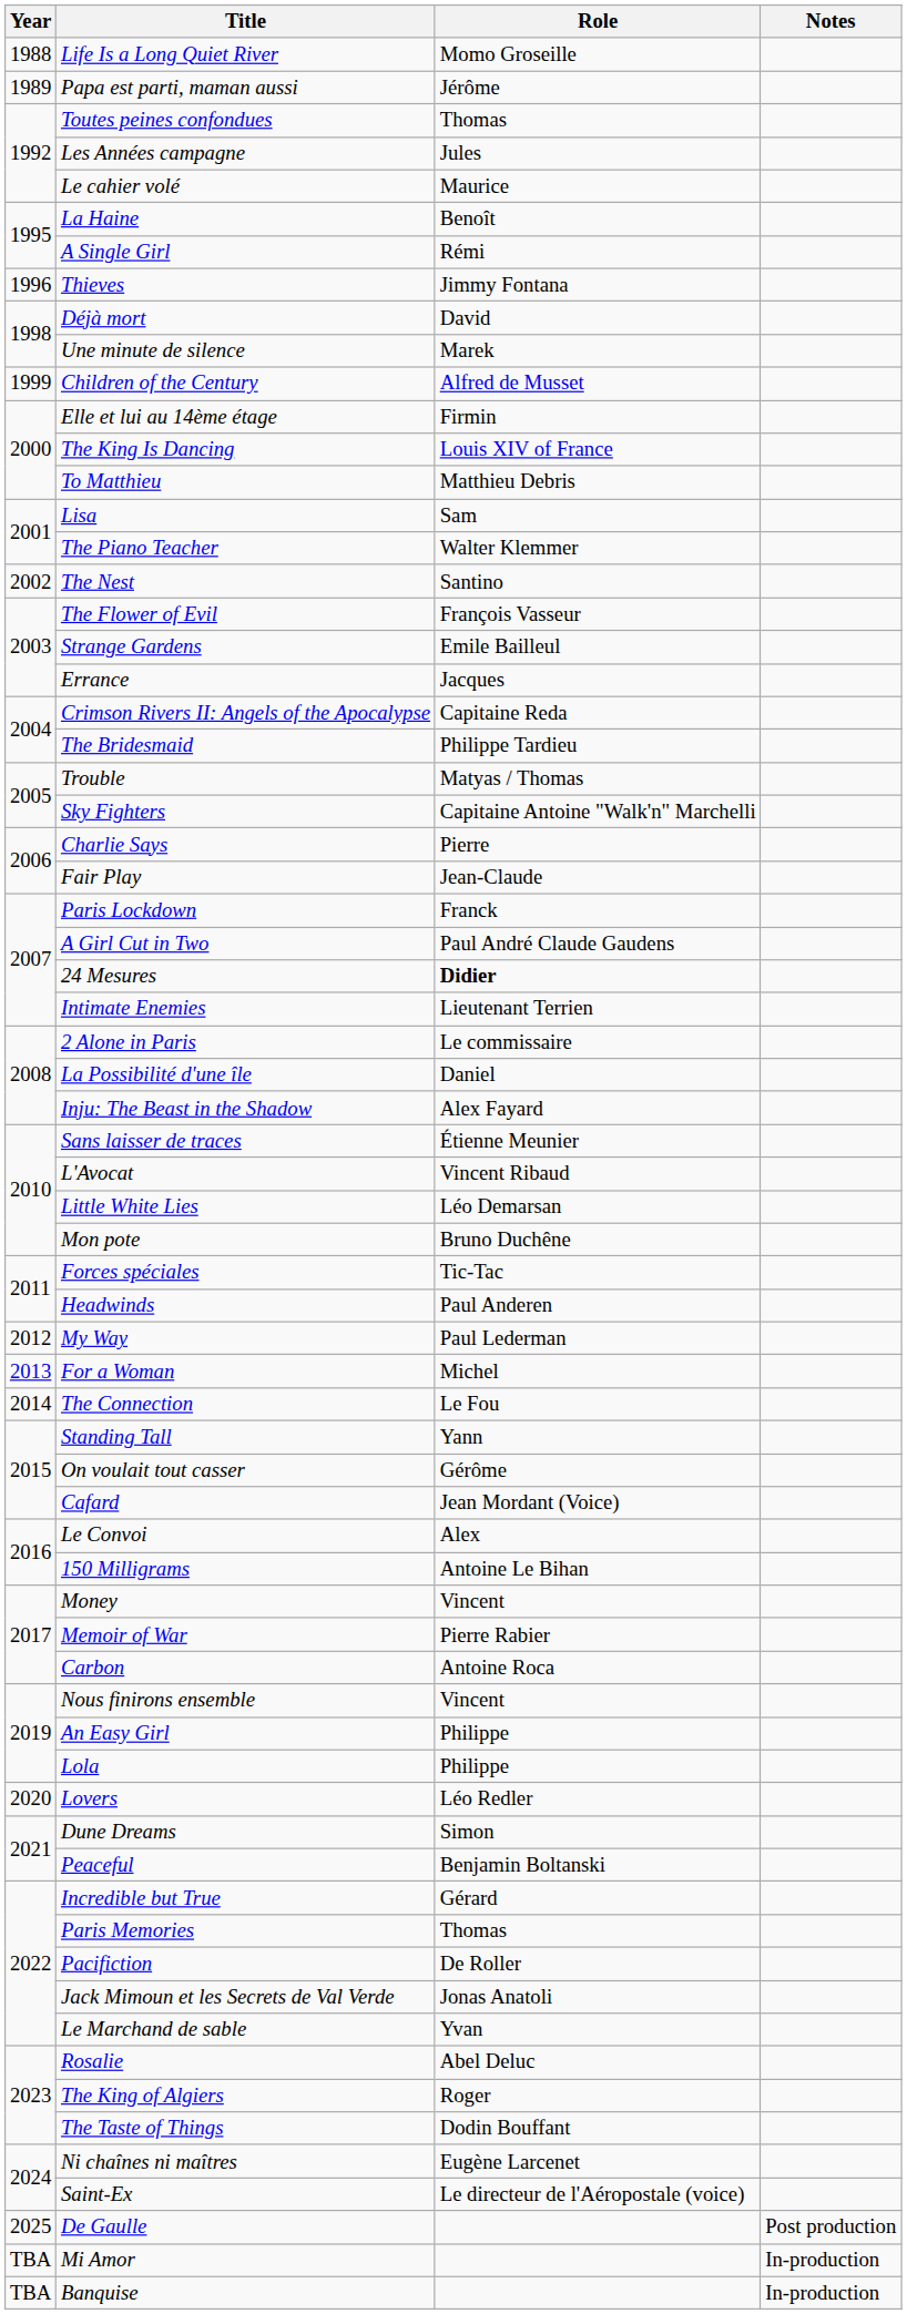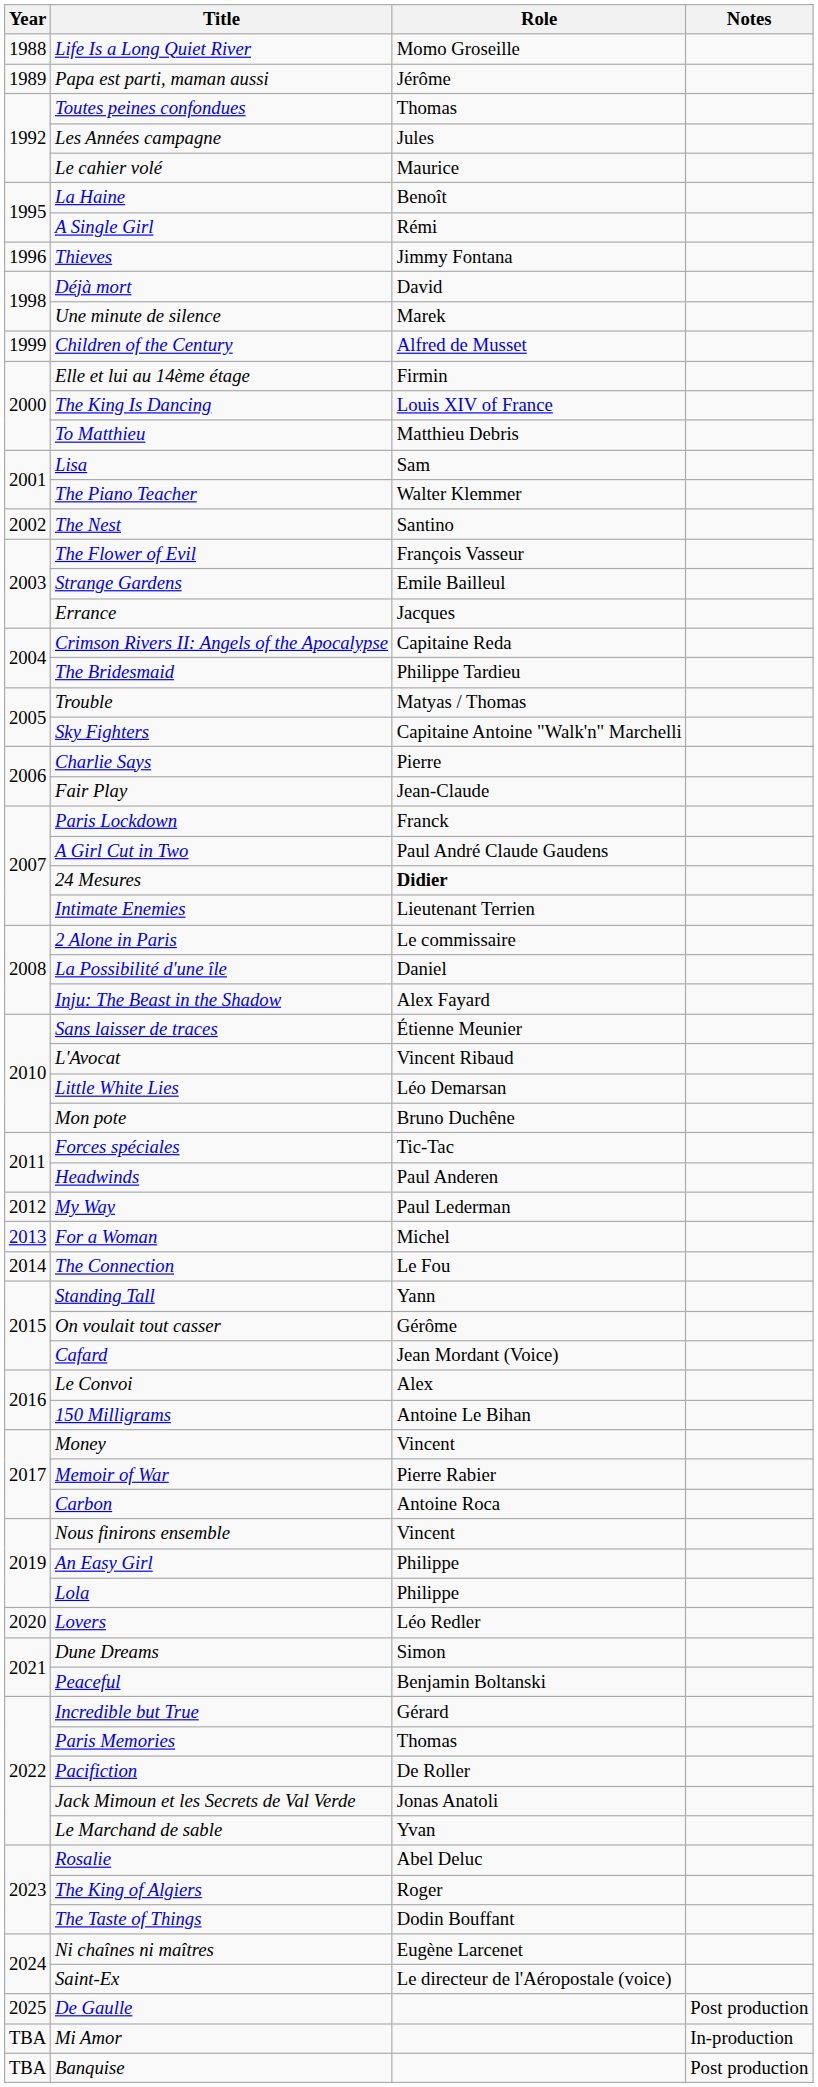 <table class="wikitable sortable">
 <tr>
 <th>Year</th>
 <th>Title</th>
 <th>Role</th>
 <th class="unsortable">Notes</th>
 </tr>
 <tr>
 <td>1988</td>
 <td><em><a href='#'>Life Is a Long Quiet River</a></em></td>
 <td>Momo Groseille</td>
 <td></td>
 </tr>
 <tr>
 <td>1989</td>
 <td><em>Papa est parti, maman aussi</em></td>
 <td>Jérôme</td>
 <td></td>
 </tr>
 <tr>
 <td rowspan="3">1992</td>
 <td><em><a href='#'>Toutes peines confondues</a></em></td>
 <td>Thomas</td>
 <td></td>
 </tr>
 <tr>
 <td><em>Les Années campagne</em></td>
 <td>Jules</td>
 <td></td>
 </tr>
 <tr>
 <td><em>Le cahier volé</em></td>
 <td>Maurice</td>
 <td></td>
 </tr>
 <tr>
 <td rowspan="2">1995</td>
 <td><em><a href='#'>La Haine</a></em></td>
 <td>Benoît</td>
 <td></td>
 </tr>
 <tr>
 <td><em><a href='#'>A Single Girl</a></em></td>
 <td>Rémi</td>
 <td></td>
 </tr>
 <tr>
 <td>1996</td>
 <td><em><a href='#'>Thieves</a></em></td>
 <td>Jimmy Fontana</td>
 <td></td>
 </tr>
 <tr>
 <td rowspan="2">1998</td>
 <td><em><a href='#'>Déjà mort</a></em></td>
 <td>David</td>
 <td></td>
 </tr>
 <tr>
 <td><em>Une minute de silence</em></td>
 <td>Marek</td>
 <td></td>
 </tr>
 <tr>
 <td>1999</td>
 <td><em><a href='#'>Children of the Century</a></em></td>
 <td><a href='#'>Alfred de Musset</a></td>
 <td></td>
 </tr>
 <tr>
 <td rowspan="3">2000</td>
 <td><em>Elle et lui au 14ème étage</em></td>
 <td>Firmin</td>
 <td></td>
 </tr>
 <tr>
 <td><em><a href='#'>The King Is Dancing</a></em></td>
 <td><a href='#'>Louis XIV of France</a></td>
 <td></td>
 </tr>
 <tr>
 <td><em><a href='#'>To Matthieu</a></em></td>
 <td>Matthieu Debris</td>
 <td></td>
 </tr>
 <tr>
 <td rowspan="2">2001</td>
 <td><em><a href='#'>Lisa</a></em></td>
 <td>Sam</td>
 <td></td>
 </tr>
 <tr>
 <td><em><a href='#'>The Piano Teacher</a></em></td>
 <td>Walter Klemmer</td>
 <td></td>
 </tr>
 <tr>
 <td>2002</td>
 <td><em><a href='#'>The Nest</a></em></td>
 <td>Santino</td>
 <td></td>
 </tr>
 <tr>
 <td rowspan="3">2003</td>
 <td><em><a href='#'>The Flower of Evil</a></em></td>
 <td>François Vasseur</td>
 <td></td>
 </tr>
 <tr>
 <td><em><a href='#'>Strange Gardens</a></em></td>
 <td>Emile Bailleul</td>
 <td></td>
 </tr>
 <tr>
 <td><em>Errance</em></td>
 <td>Jacques</td>
 <td></td>
 </tr>
 <tr>
 <td rowspan="2">2004</td>
 <td><em><a href='#'>Crimson Rivers II: Angels of the Apocalypse</a></em></td>
 <td>Capitaine Reda</td>
 <td></td>
 </tr>
 <tr>
 <td><em><a href='#'>The Bridesmaid</a></em></td>
 <td>Philippe Tardieu</td>
 <td></td>
 </tr>
 <tr>
 <td rowspan="2">2005</td>
 <td><em>Trouble</em></td>
 <td>Matyas / Thomas</td>
 <td></td>
 </tr>
 <tr>
 <td><em><a href='#'>Sky Fighters</a></em></td>
 <td>Capitaine Antoine "Walk'n" Marchelli</td>
 <td></td>
 </tr>
 <tr>
 <td rowspan="2">2006</td>
 <td><em><a href='#'>Charlie Says</a></em></td>
 <td>Pierre</td>
 <td></td>
 </tr>
 <tr>
 <td><em>Fair Play</em></td>
 <td>Jean-Claude</td>
 <td></td>
 </tr>
 <tr>
 <td rowspan="4">2007</td>
 <td><em><a href='#'>Paris Lockdown</a></em></td>
 <td>Franck</td>
 <td></td>
 </tr>
 <tr>
 <td><em><a href='#'>A Girl Cut in Two</a></em></td>
 <td>Paul André Claude Gaudens</td>
 <td></td>
 </tr>
 <tr>
 <td><em>24 Mesures</em></td>
 <td><strong>Didier</strong></td>
 <td></td>
 </tr>
 <tr>
 <td><em><a href='#'>Intimate Enemies</a></em></td>
 <td>Lieutenant Terrien</td>
 <td></td>
 </tr>
 <tr>
 <td rowspan="3">2008</td>
 <td><em><a href='#'>2 Alone in Paris</a></em></td>
 <td>Le commissaire</td>
 <td></td>
 </tr>
 <tr>
 <td><em><a href='#'>La Possibilité d'une île</a></em></td>
 <td>Daniel</td>
 <td></td>
 </tr>
 <tr>
 <td><em><a href='#'>Inju: The Beast in the Shadow</a></em></td>
 <td>Alex Fayard</td>
 <td></td>
 </tr>
 <tr>
 <td rowspan="4">2010</td>
 <td><em><a href='#'>Sans laisser de traces</a></em></td>
 <td>Étienne Meunier</td>
 <td></td>
 </tr>
 <tr>
 <td><em>L'Avocat</em></td>
 <td>Vincent Ribaud</td>
 <td></td>
 </tr>
 <tr>
 <td><em><a href='#'>Little White Lies</a></em></td>
 <td>Léo Demarsan</td>
 <td></td>
 </tr>
 <tr>
 <td><em>Mon pote</em></td>
 <td>Bruno Duchêne</td>
 <td></td>
 </tr>
 <tr>
 <td rowspan="2">2011</td>
 <td><em><a href='#'>Forces spéciales</a></em></td>
 <td>Tic-Tac</td>
 <td></td>
 </tr>
 <tr>
 <td><em><a href='#'>Headwinds</a></em></td>
 <td>Paul Anderen</td>
 <td></td>
 </tr>
 <tr>
 <td>2012</td>
 <td><em><a href='#'>My Way</a></em></td>
 <td>Paul Lederman</td>
 <td></td>
 </tr>
 <tr>
 <td><a href='#'>2013</a></td>
 <td><em><a href='#'>For a Woman</a></em></td>
 <td>Michel</td>
 <td></td>
 </tr>
 <tr>
 <td>2014</td>
 <td><em><a href='#'>The Connection</a></em></td>
 <td>Le Fou</td>
 <td></td>
 </tr>
 <tr>
 <td rowspan="3">2015</td>
 <td><em><a href='#'>Standing Tall</a></em></td>
 <td>Yann</td>
 <td></td>
 </tr>
 <tr>
 <td><em>On voulait tout casser</em></td>
 <td>Gérôme</td>
 <td></td>
 </tr>
 <tr>
 <td><em><a href='#'>Cafard</a></em></td>
 <td>Jean Mordant (Voice)</td>
 <td></td>
 </tr>
 <tr>
 <td rowspan="2">2016</td>
 <td><em>Le Convoi</em></td>
 <td>Alex</td>
 <td></td>
 </tr>
 <tr>
 <td><em><a href='#'>150 Milligrams</a></em></td>
 <td>Antoine Le Bihan</td>
 <td></td>
 </tr>
 <tr>
 <td rowspan="3">2017</td>
 <td><em>Money</em></td>
 <td>Vincent</td>
 <td></td>
 </tr>
 <tr>
 <td><em><a href='#'>Memoir of War</a></em></td>
 <td>Pierre Rabier</td>
 <td></td>
 </tr>
 <tr>
 <td><em><a href='#'>Carbon</a></em></td>
 <td>Antoine Roca</td>
 <td></td>
 </tr>
 <tr>
 <td rowspan="3">2019</td>
 <td><em>Nous finirons ensemble</em></td>
 <td>Vincent</td>
 <td></td>
 </tr>
 <tr>
 <td><em><a href='#'>An Easy Girl</a></em></td>
 <td>Philippe</td>
 <td></td>
 </tr>
 <tr>
 <td><em><a href='#'>Lola</a></em></td>
 <td>Philippe</td>
 <td></td>
 </tr>
 <tr>
 <td>2020</td>
 <td><em><a href='#'>Lovers</a></em></td>
 <td>Léo Redler</td>
 <td></td>
 </tr>
 <tr>
 <td rowspan="2">2021</td>
 <td><em>Dune Dreams</em></td>
 <td>Simon</td>
 <td></td>
 </tr>
 <tr>
 <td><em><a href='#'>Peaceful</a></em></td>
 <td>Benjamin Boltanski</td>
 <td></td>
 </tr>
 <tr>
 <td rowspan="5">2022</td>
 <td><em><a href='#'>Incredible but True</a></em></td>
 <td>Gérard</td>
 <td></td>
 </tr>
 <tr>
 <td><em><a href='#'>Paris Memories</a></em></td>
 <td>Thomas</td>
 <td></td>
 </tr>
 <tr>
 <td><em><a href='#'>Pacifiction</a></em></td>
 <td>De Roller</td>
 <td></td>
 </tr>
 <tr>
 <td><em>Jack Mimoun et les Secrets de Val Verde</em></td>
 <td>Jonas Anatoli</td>
 <td></td>
 </tr>
 <tr>
 <td><em>Le Marchand de sable</em></td>
 <td>Yvan</td>
 <td></td>
 </tr>
 <tr>
 <td rowspan="3">2023</td>
 <td><em><a href='#'>Rosalie</a></em></td>
 <td>Abel Deluc</td>
 <td></td>
 </tr>
 <tr>
 <td><em><a href='#'>The King of Algiers</a></em></td>
 <td>Roger</td>
 <td></td>
 </tr>
 <tr>
 <td><em><a href='#'>The Taste of Things</a></em></td>
 <td>Dodin Bouffant</td>
 <td></td>
 </tr>
 <tr>
 <td rowspan="2">2024</td>
 <td><em>Ni chaînes ni maîtres</em></td>
 <td>Eugène Larcenet</td>
 <td></td>
 </tr>
 <tr>
 <td><em>Saint-Ex</em></td>
 <td>Le directeur de l'Aéropostale (voice)</td>
 <td></td>
 </tr>
 <tr>
 <td>2025</td>
 <td><em><a href='#'>De Gaulle</a></em></td>
 <td></td>
 <td>Post production</td>
 </tr>
 <tr>
 <td>TBA</td>
 <td><em>Mi Amor</em></td>
 <td></td>
 <td>In-production</td>
 </tr>
 <tr>
 <td>TBA</td>
 <td><em>Banquise</em></td>
 <td></td>
-<td>In-production</td>
+<td>Post production</td>
 </tr>
 <tr>
 </tr>
 </table>
